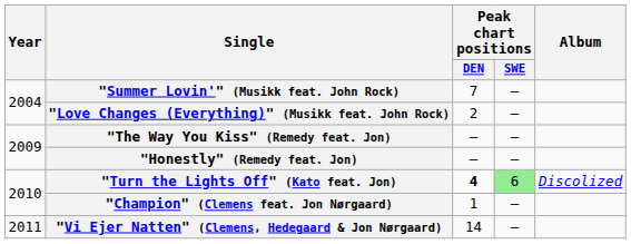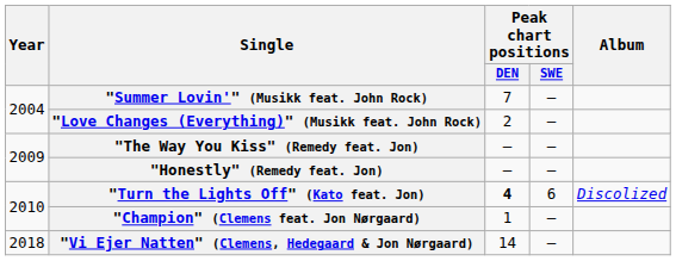 <table class="wikitable plainrowheaders" style="text-align:center;">
 <tr>
 <th scope="col" rowspan="2">Year</th>
 <th scope="col" rowspan="2">Single</th>
 <th scope="col" colspan="2">Peak chart positions</th>
 <th scope="col" rowspan="2">Album</th>
 </tr>
 <tr>
 <th scope="col" style="width:3em;font-size:85%;"><a href='#'>DEN</a><br></th>
 <th scope="col" style="width:3em;font-size:85%;"><a href='#'>SWE</a><br></th>
 </tr>
 <tr>
 <td rowspan="2">2004</td>
 <th scope="row">"<a href='#'>Summer Lovin'</a>" <small>(Musikk feat. <strong>John Rock</strong>)</small></th>
 <td>7</td>
 <td>—</td>
 <td></td>
 </tr>
 <tr>
 <th scope="row">"<a href='#'>Love Changes (Everything)</a>" <small>(Musikk feat. <strong>John Rock</strong>)</small></th>
 <td>2</td>
 <td>—</td>
 <td></td>
 </tr>
 <tr>
 <td rowspan="2">2009</td>
 <th scope="row">"The Way You Kiss" <small>(Remedy feat. <strong>Jon</strong>)</small></th>
 <td>—</td>
 <td>—</td>
 <td></td>
 </tr>
 <tr>
 <th scope="row">"Honestly" <small>(Remedy feat. <strong>Jon</strong>)</small></th>
 <td>—</td>
 <td>—</td>
 <td></td>
 </tr>
 <tr>
 <td rowspan="2">2010</td>
 <th scope="row">"<a href='#'>Turn the Lights Off</a>" <small>(<a href='#'>Kato</a> feat. <strong>Jon</strong>)</small></th>
 <td><strong>4</strong></td>
-<td style="background: lightgreen;">6</td>
+<td>6</td>
 <td><em><a href='#'>Discolized</a></em></td>
 </tr>
 <tr>
 <th scope="row">"<a href='#'>Champion</a>" <small>(<a href='#'>Clemens</a> feat. <strong>Jon Nørgaard</strong>)</small></th>
 <td>1</td>
 <td>—</td>
 <td></td>
 </tr>
 <tr>
-<td>2011</td>
+<td>2018</td>
 <th scope="row">"<a href='#'>Vi Ejer Natten</a>" <small>(<a href='#'>Clemens</a>, <a href='#'>Hedegaard</a> & <strong>Jon Nørgaard</strong>)</small></th>
 <td>14</td>
 <td>—</td>
 <td></td>
 </tr>
 </table>
